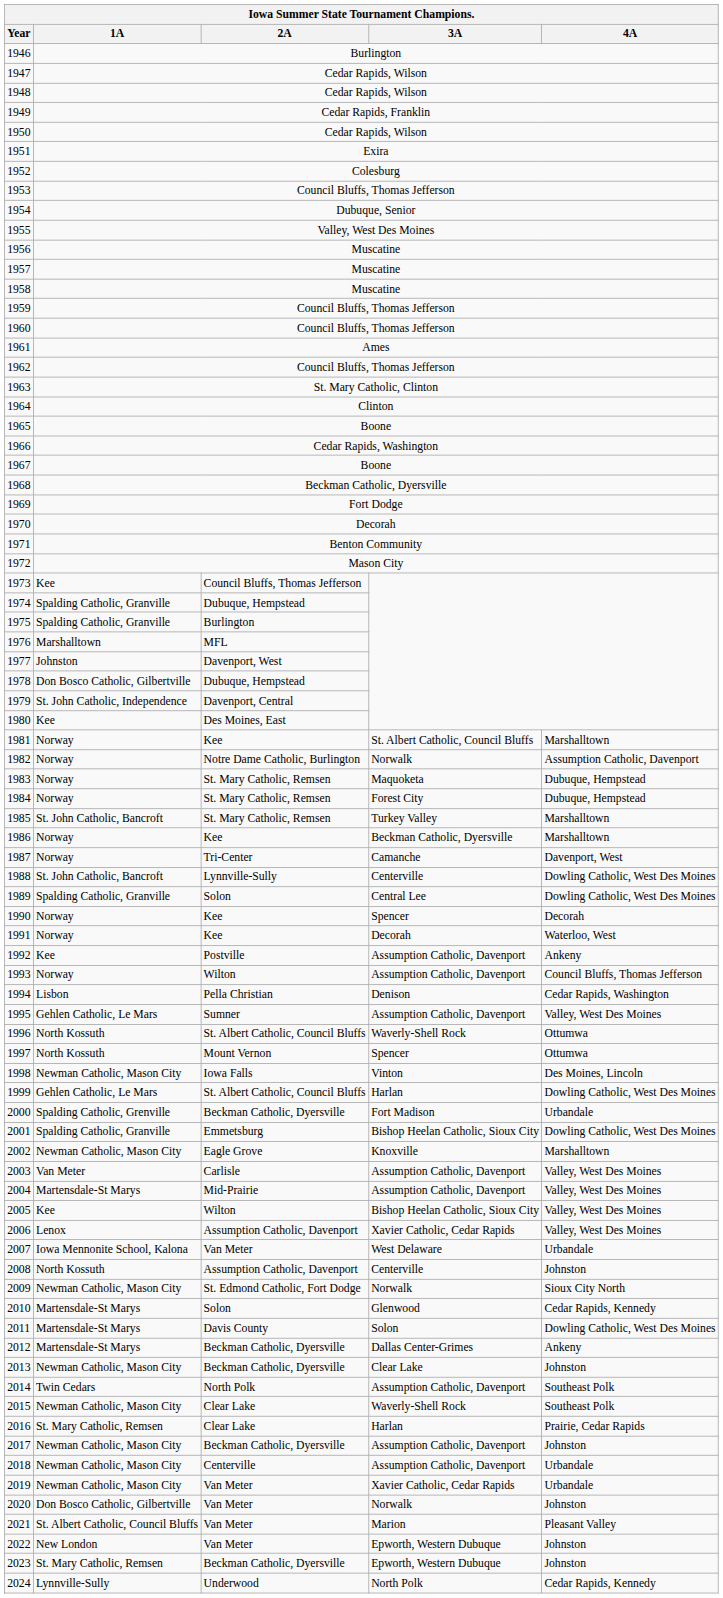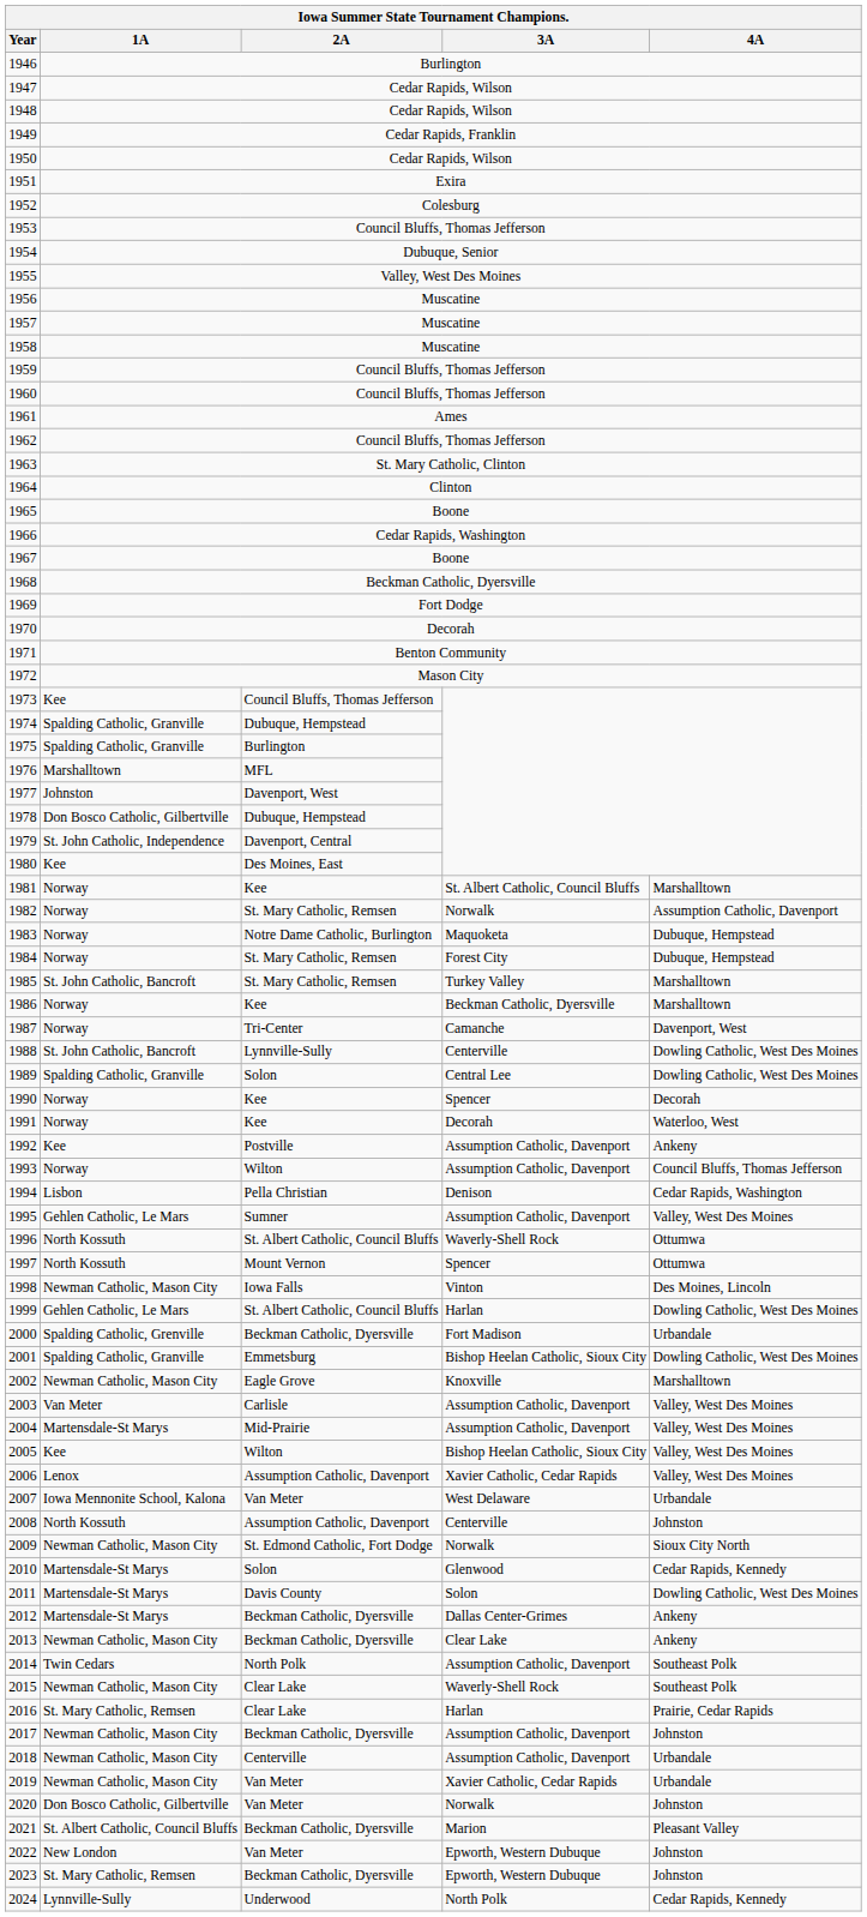 <table class="wikitable collapsible collapsed" style="font-size:88%; min-width:40em">
 <tr>
 <th colspan=5>Iowa Summer State Tournament Champions.</th>
 </tr>
 <tr>
 <th>Year</th>
 <th>1A</th>
 <th>2A</th>
 <th>3A</th>
 <th>4A</th>
 </tr>
 <tr>
 <td>1946</td>
 <td colspan="4" style="text-align:center;">Burlington</td>
 </tr>
 <tr>
 <td>1947</td>
 <td colspan="4" style="text-align:center;">Cedar Rapids, Wilson</td>
 </tr>
 <tr>
 <td>1948</td>
 <td colspan="4" style="text-align:center;">Cedar Rapids, Wilson</td>
 </tr>
 <tr>
 <td>1949</td>
 <td colspan="4" style="text-align:center;">Cedar Rapids, Franklin</td>
 </tr>
 <tr>
 <td>1950</td>
 <td colspan="4" style="text-align:center;">Cedar Rapids, Wilson</td>
 </tr>
 <tr>
 <td>1951</td>
 <td colspan="4" style="text-align:center;">Exira </td>
 </tr>
 <tr>
 <td>1952</td>
 <td colspan="4" style="text-align:center;">Colesburg</td>
 </tr>
 <tr>
 <td>1953</td>
 <td colspan="4" style="text-align:center;">Council Bluffs, Thomas Jefferson</td>
 </tr>
 <tr>
 <td>1954</td>
 <td colspan="4" style="text-align:center;">Dubuque, Senior</td>
 </tr>
 <tr>
 <td>1955</td>
 <td colspan="4" style="text-align:center;">Valley, West Des Moines</td>
 </tr>
 <tr>
 <td>1956</td>
 <td colspan="4" style="text-align:center;">Muscatine</td>
 </tr>
 <tr>
 <td>1957</td>
 <td colspan="4" style="text-align:center;">Muscatine</td>
 </tr>
 <tr>
 <td>1958</td>
 <td colspan="4" style="text-align:center;">Muscatine</td>
 </tr>
 <tr>
 <td>1959</td>
 <td colspan="4" style="text-align:center;">Council Bluffs, Thomas Jefferson</td>
 </tr>
 <tr>
 <td>1960</td>
 <td colspan="4" style="text-align:center;">Council Bluffs, Thomas Jefferson</td>
 </tr>
 <tr>
 <td>1961</td>
 <td colspan="4" style="text-align:center;">Ames</td>
 </tr>
 <tr>
 <td>1962</td>
 <td colspan="4" style="text-align:center;">Council Bluffs, Thomas Jefferson</td>
 </tr>
 <tr>
 <td>1963</td>
 <td colspan="4" style="text-align:center;">St. Mary Catholic, Clinton</td>
 </tr>
 <tr>
 <td>1964</td>
 <td colspan="4" style="text-align:center;">Clinton</td>
 </tr>
 <tr>
 <td>1965</td>
 <td colspan="4" style="text-align:center;">Boone</td>
 </tr>
 <tr>
 <td>1966</td>
 <td colspan="4" style="text-align:center;">Cedar Rapids, Washington</td>
 </tr>
 <tr>
 <td>1967</td>
 <td colspan="4" style="text-align:center;">Boone</td>
 </tr>
 <tr>
 <td>1968</td>
 <td colspan="4" style="text-align:center;">Beckman Catholic, Dyersville</td>
 </tr>
 <tr>
 <td>1969</td>
 <td colspan="4" style="text-align:center;">Fort Dodge</td>
 </tr>
 <tr>
 <td>1970</td>
 <td colspan="4" style="text-align:center;">Decorah</td>
 </tr>
 <tr>
 <td>1971</td>
 <td colspan="4" style="text-align:center;">Benton Community</td>
 </tr>
 <tr>
 <td>1972</td>
 <td colspan="4" style="text-align:center;">Mason City</td>
 </tr>
 <tr>
 <td>1973</td>
 <td>Kee</td>
 <td>Council Bluffs, Thomas Jefferson</td>
 </tr>
 <tr>
 <td>1974</td>
 <td>Spalding Catholic, Granville</td>
 <td>Dubuque, Hempstead</td>
 </tr>
 <tr>
 <td>1975</td>
 <td>Spalding Catholic, Granville</td>
 <td>Burlington</td>
 </tr>
 <tr>
 <td>1976</td>
 <td>Marshalltown</td>
 <td>MFL</td>
 </tr>
 <tr>
 <td>1977</td>
 <td>Johnston</td>
 <td>Davenport, West</td>
 </tr>
 <tr>
 <td>1978</td>
 <td>Don Bosco Catholic, Gilbertville</td>
 <td>Dubuque, Hempstead</td>
 </tr>
 <tr>
 <td>1979</td>
 <td>St. John Catholic, Independence</td>
 <td>Davenport, Central</td>
 </tr>
 <tr>
 <td>1980</td>
 <td>Kee</td>
 <td>Des Moines, East</td>
 </tr>
 <tr>
 <td>1981</td>
 <td>Norway</td>
 <td>Kee</td>
 <td>St. Albert Catholic, Council Bluffs</td>
 <td>Marshalltown</td>
 </tr>
 <tr>
 <td>1982</td>
 <td>Norway</td>
-<td>Notre Dame Catholic, Burlington</td>
+<td>St. Mary Catholic, Remsen</td>
 <td>Norwalk</td>
 <td>Assumption Catholic, Davenport</td>
 </tr>
 <tr>
 <td>1983</td>
 <td>Norway</td>
-<td>St. Mary Catholic, Remsen</td>
+<td>Notre Dame Catholic, Burlington</td>
 <td>Maquoketa</td>
 <td>Dubuque, Hempstead</td>
 </tr>
 <tr>
 <td>1984</td>
 <td>Norway</td>
 <td>St. Mary Catholic, Remsen</td>
 <td>Forest City</td>
 <td>Dubuque, Hempstead</td>
 </tr>
 <tr>
 <td>1985</td>
 <td>St. John Catholic, Bancroft</td>
 <td>St. Mary Catholic, Remsen</td>
 <td>Turkey Valley</td>
 <td>Marshalltown</td>
 </tr>
 <tr>
 <td>1986</td>
 <td>Norway</td>
 <td>Kee</td>
 <td>Beckman Catholic, Dyersville</td>
 <td>Marshalltown</td>
 </tr>
 <tr>
 <td>1987</td>
 <td>Norway</td>
 <td>Tri-Center</td>
 <td>Camanche</td>
 <td>Davenport, West</td>
 </tr>
 <tr>
 <td>1988</td>
 <td>St. John Catholic, Bancroft</td>
 <td>Lynnville-Sully</td>
 <td>Centerville</td>
 <td>Dowling Catholic, West Des Moines</td>
 </tr>
 <tr>
 <td>1989</td>
 <td>Spalding Catholic, Granville</td>
 <td>Solon</td>
 <td>Central Lee</td>
 <td>Dowling Catholic, West Des Moines</td>
 </tr>
 <tr>
 <td>1990</td>
 <td>Norway</td>
 <td>Kee</td>
 <td>Spencer</td>
 <td>Decorah</td>
 </tr>
 <tr>
 <td>1991</td>
 <td>Norway</td>
 <td>Kee</td>
 <td>Decorah</td>
 <td>Waterloo, West</td>
 </tr>
 <tr>
 <td>1992</td>
 <td>Kee</td>
 <td>Postville</td>
 <td>Assumption Catholic, Davenport</td>
 <td>Ankeny</td>
 </tr>
 <tr>
 <td>1993</td>
 <td>Norway</td>
 <td>Wilton</td>
 <td>Assumption Catholic, Davenport</td>
 <td>Council Bluffs, Thomas Jefferson</td>
 </tr>
 <tr>
 <td>1994</td>
 <td>Lisbon</td>
 <td>Pella Christian</td>
 <td>Denison</td>
 <td>Cedar Rapids, Washington</td>
 </tr>
 <tr>
 <td>1995</td>
 <td>Gehlen Catholic, Le Mars</td>
 <td>Sumner</td>
 <td>Assumption Catholic, Davenport</td>
 <td>Valley, West Des Moines</td>
 </tr>
 <tr>
 <td>1996</td>
 <td>North Kossuth</td>
 <td>St. Albert Catholic, Council Bluffs</td>
 <td>Waverly-Shell Rock</td>
 <td>Ottumwa</td>
 </tr>
 <tr>
 <td>1997</td>
 <td>North Kossuth</td>
 <td>Mount Vernon</td>
 <td>Spencer</td>
 <td>Ottumwa</td>
 </tr>
 <tr>
 <td>1998</td>
 <td>Newman Catholic, Mason City</td>
 <td>Iowa Falls</td>
 <td>Vinton</td>
 <td>Des Moines, Lincoln</td>
 </tr>
 <tr>
 <td>1999</td>
 <td>Gehlen Catholic, Le Mars</td>
 <td>St. Albert Catholic, Council Bluffs</td>
 <td>Harlan</td>
 <td>Dowling Catholic, West Des Moines</td>
 </tr>
 <tr>
 <td>2000</td>
 <td>Spalding Catholic, Grenville</td>
 <td>Beckman Catholic, Dyersville</td>
 <td>Fort Madison</td>
 <td>Urbandale</td>
 </tr>
 <tr>
 <td>2001</td>
 <td>Spalding Catholic, Granville</td>
 <td>Emmetsburg</td>
 <td>Bishop Heelan Catholic, Sioux City</td>
 <td>Dowling Catholic, West Des Moines</td>
 </tr>
 <tr>
 <td>2002</td>
 <td>Newman Catholic, Mason City</td>
 <td>Eagle Grove</td>
 <td>Knoxville</td>
 <td>Marshalltown</td>
 </tr>
 <tr>
 <td>2003</td>
 <td>Van Meter</td>
 <td>Carlisle</td>
 <td>Assumption Catholic, Davenport</td>
 <td>Valley, West Des Moines</td>
 </tr>
 <tr>
 <td>2004</td>
 <td>Martensdale-St Marys</td>
 <td>Mid-Prairie</td>
 <td>Assumption Catholic, Davenport</td>
 <td>Valley, West Des Moines</td>
 </tr>
 <tr>
 <td>2005</td>
 <td>Kee</td>
 <td>Wilton</td>
 <td>Bishop Heelan Catholic, Sioux City</td>
 <td>Valley, West Des Moines</td>
 </tr>
 <tr>
 <td>2006</td>
 <td>Lenox</td>
 <td>Assumption Catholic, Davenport</td>
 <td>Xavier Catholic, Cedar Rapids</td>
 <td>Valley, West Des Moines</td>
 </tr>
 <tr>
 <td>2007</td>
 <td>Iowa Mennonite School, Kalona</td>
 <td>Van Meter</td>
 <td>West Delaware</td>
 <td>Urbandale</td>
 </tr>
 <tr>
 <td>2008</td>
 <td>North Kossuth</td>
 <td>Assumption Catholic, Davenport</td>
 <td>Centerville</td>
 <td>Johnston</td>
 </tr>
 <tr>
 <td>2009</td>
 <td>Newman Catholic, Mason City</td>
 <td>St. Edmond Catholic, Fort Dodge</td>
 <td>Norwalk</td>
 <td>Sioux City North</td>
 </tr>
 <tr>
 <td>2010</td>
 <td>Martensdale-St Marys</td>
 <td>Solon</td>
 <td>Glenwood</td>
 <td>Cedar Rapids, Kennedy</td>
 </tr>
 <tr>
 <td>2011</td>
 <td>Martensdale-St Marys</td>
 <td>Davis County</td>
 <td>Solon</td>
 <td>Dowling Catholic, West Des Moines</td>
 </tr>
 <tr>
 <td>2012</td>
 <td>Martensdale-St Marys</td>
 <td>Beckman Catholic, Dyersville</td>
 <td>Dallas Center-Grimes</td>
 <td>Ankeny</td>
 </tr>
 <tr>
 <td>2013</td>
 <td>Newman Catholic, Mason City</td>
 <td>Beckman Catholic, Dyersville</td>
 <td>Clear Lake</td>
-<td>Johnston</td>
+<td>Ankeny</td>
 </tr>
 <tr>
 <td>2014</td>
 <td>Twin Cedars</td>
 <td>North Polk</td>
 <td>Assumption Catholic, Davenport</td>
 <td>Southeast Polk</td>
 </tr>
 <tr>
 <td>2015</td>
 <td>Newman Catholic, Mason City</td>
 <td>Clear Lake</td>
 <td>Waverly-Shell Rock</td>
 <td>Southeast Polk</td>
 </tr>
 <tr>
 <td>2016</td>
 <td>St. Mary Catholic, Remsen</td>
 <td>Clear Lake</td>
 <td>Harlan</td>
 <td>Prairie, Cedar Rapids</td>
 </tr>
 <tr>
 <td>2017</td>
 <td>Newman Catholic, Mason City</td>
 <td>Beckman Catholic, Dyersville</td>
 <td>Assumption Catholic, Davenport</td>
 <td>Johnston</td>
 </tr>
 <tr>
 <td>2018</td>
 <td>Newman Catholic, Mason City</td>
 <td>Centerville</td>
 <td>Assumption Catholic, Davenport</td>
 <td>Urbandale</td>
 </tr>
 <tr>
 <td>2019</td>
 <td>Newman Catholic, Mason City</td>
 <td>Van Meter</td>
 <td>Xavier Catholic, Cedar Rapids</td>
 <td>Urbandale</td>
 </tr>
 <tr>
 <td>2020</td>
 <td>Don Bosco Catholic, Gilbertville</td>
 <td>Van Meter</td>
 <td>Norwalk</td>
 <td>Johnston</td>
 </tr>
 <tr>
 <td>2021</td>
 <td>St. Albert Catholic, Council Bluffs</td>
-<td>Van Meter</td>
+<td>Beckman Catholic, Dyersville</td>
 <td>Marion</td>
 <td>Pleasant Valley</td>
 </tr>
 <tr>
 <td>2022</td>
 <td>New London</td>
 <td>Van Meter</td>
 <td>Epworth, Western Dubuque</td>
 <td>Johnston</td>
 </tr>
 <tr>
 <td>2023</td>
 <td>St. Mary Catholic, Remsen</td>
 <td>Beckman Catholic, Dyersville</td>
 <td>Epworth, Western Dubuque</td>
 <td>Johnston</td>
 </tr>
 <tr>
 <td>2024</td>
 <td>Lynnville-Sully</td>
 <td>Underwood</td>
 <td>North Polk</td>
 <td>Cedar Rapids, Kennedy</td>
 </tr>
 </table>
